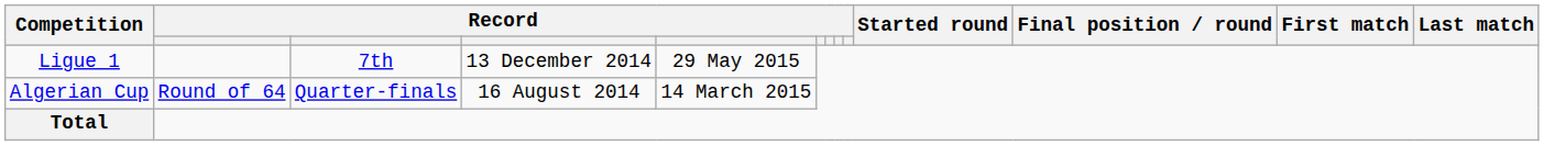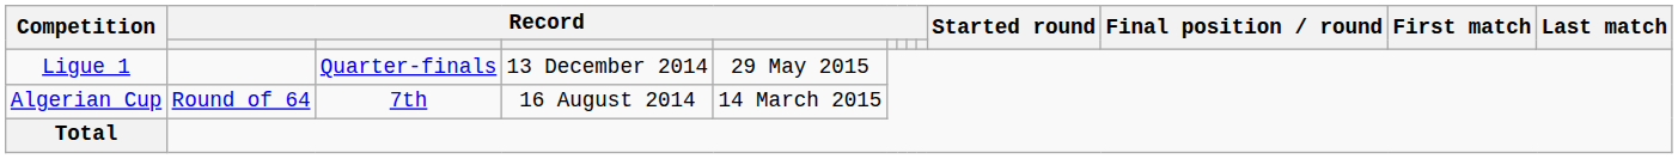 <table class="wikitable" style="text-align: center">
 <tr>
 <th rowspan=2>Competition</th>
 <th colspan=8>Record</th>
 <th rowspan=2>Started round</th>
 <th rowspan=2>Final position / round</th>
 <th rowspan=2>First match</th>
 <th rowspan=2>Last match</th>
 </tr>
 <tr>
 <th></th>
 <th></th>
 <th></th>
 <th></th>
 <th></th>
 <th></th>
 <th></th>
 <th></th>
 </tr>
 <tr>
 <td><a href='#'>Ligue 1</a><br></td>
 <td></td>
-<td><a href='#'>7th</a></td>
+<td><a href='#'>Quarter-finals</a></td>
 <td>13 December 2014</td>
 <td>29 May 2015</td>
 </tr>
 <tr>
 <td><a href='#'>Algerian Cup</a><br></td>
 <td><a href='#'>Round of 64</a></td>
-<td><a href='#'>Quarter-finals</a></td>
+<td><a href='#'>7th</a></td>
 <td>16 August 2014</td>
 <td>14 March 2015</td>
 </tr>
 <tr>
 <th>Total<br></th>
 </tr>
 </table>
